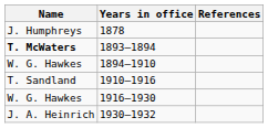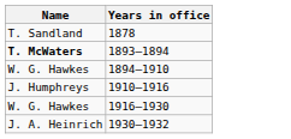 <table class="wikitable ">
 <tr>
 <th>Name</th>
 <th>Years in office</th>
-<th>References</th>
 </tr>
 <tr>
-<td>J. Humphreys</td>
+<td>T. Sandland</td>
 <td>1878</td>
-<td></td>
 </tr>
 <tr>
 <td><strong>T. McWaters</strong></td>
 <td>1893–1894</td>
-<td></td>
 </tr>
 <tr>
 <td>W. G. Hawkes</td>
 <td>1894–1910</td>
-<td></td>
 </tr>
 <tr>
-<td>T. Sandland</td>
+<td>J. Humphreys</td>
 <td>1910–1916</td>
-<td></td>
 </tr>
 <tr>
 <td>W. G. Hawkes</td>
 <td>1916–1930</td>
-<td></td>
 </tr>
 <tr>
 <td>J. A. Heinrich</td>
 <td>1930–1932</td>
-<td></td>
 </tr>
 </table>
